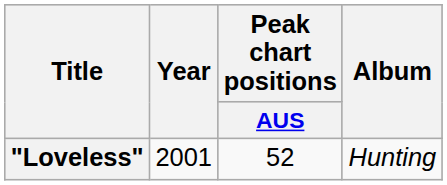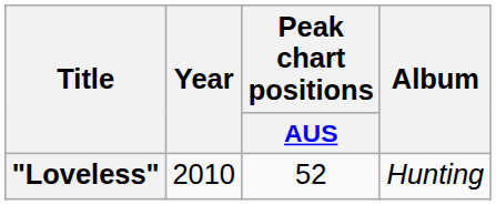 <table class="wikitable plainrowheaders" style="text-align:center;">
 <tr>
 <th scope="col" rowspan="2">Title</th>
 <th scope="col" rowspan="2">Year</th>
 <th scope="col" colspan="1">Peak chart positions</th>
 <th scope="col" rowspan="2">Album</th>
 </tr>
 <tr>
 <th scope="col" style="width:3em;font-size:90%;"><a href='#'>AUS</a><br></th>
 </tr>
 <tr>
 <th scope="row">"Loveless"</th>
-<td>2001</td>
+<td>2010</td>
 <td>52</td>
 <td><em>Hunting</em></td>
 </tr>
 </table>
